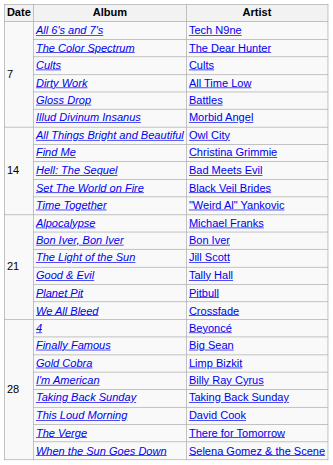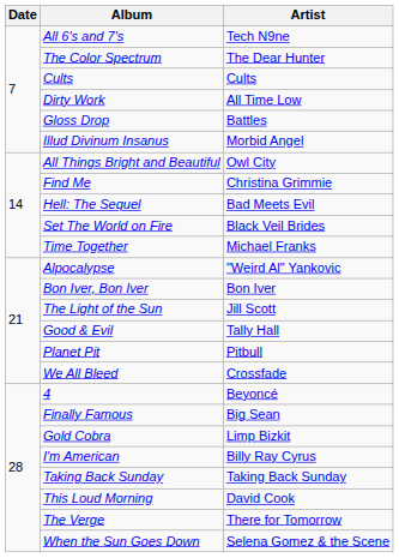 <table class="wikitable">
 <tr>
 <th>Date</th>
 <th>Album</th>
 <th>Artist</th>
 </tr>
 <tr>
 <td rowspan="6">7</td>
 <td><em><a href='#'>All 6's and 7's</a></em></td>
 <td><a href='#'>Tech N9ne</a></td>
 </tr>
 <tr>
 <td><em><a href='#'>The Color Spectrum</a></em></td>
 <td><a href='#'>The Dear Hunter</a></td>
 </tr>
 <tr>
 <td><em><a href='#'>Cults</a></em></td>
 <td><a href='#'>Cults</a></td>
 </tr>
 <tr>
 <td><em><a href='#'>Dirty Work</a></em></td>
 <td><a href='#'>All Time Low</a></td>
 </tr>
 <tr>
 <td><em><a href='#'>Gloss Drop</a></em></td>
 <td><a href='#'>Battles</a></td>
 </tr>
 <tr>
 <td><em><a href='#'>Illud Divinum Insanus</a></em></td>
 <td><a href='#'>Morbid Angel</a></td>
 </tr>
 <tr>
 <td rowspan="5">14</td>
 <td><em><a href='#'>All Things Bright and Beautiful</a></em></td>
 <td><a href='#'>Owl City</a></td>
 </tr>
 <tr>
 <td><em><a href='#'>Find Me</a></em></td>
 <td><a href='#'>Christina Grimmie</a></td>
 </tr>
 <tr>
 <td><em><a href='#'>Hell: The Sequel</a></em></td>
 <td><a href='#'>Bad Meets Evil</a></td>
 </tr>
 <tr>
 <td><em><a href='#'>Set The World on Fire</a></em></td>
 <td><a href='#'>Black Veil Brides</a></td>
 </tr>
 <tr>
 <td><em><a href='#'>Time Together</a></em></td>
-<td><a href='#'>"Weird Al" Yankovic</a></td>
+<td><a href='#'>Michael Franks</a></td>
 </tr>
 <tr>
 <td rowspan="6">21</td>
 <td><em><a href='#'>Alpocalypse</a></em></td>
-<td><a href='#'>Michael Franks</a></td>
+<td><a href='#'>"Weird Al" Yankovic</a></td>
 </tr>
 <tr>
 <td><em><a href='#'>Bon Iver, Bon Iver</a></em></td>
 <td><a href='#'>Bon Iver</a></td>
 </tr>
 <tr>
 <td><em><a href='#'>The Light of the Sun</a></em></td>
 <td><a href='#'>Jill Scott</a></td>
 </tr>
 <tr>
 <td><em><a href='#'>Good & Evil</a></em></td>
 <td><a href='#'>Tally Hall</a></td>
 </tr>
 <tr>
 <td><em><a href='#'>Planet Pit</a></em></td>
 <td><a href='#'>Pitbull</a></td>
 </tr>
 <tr>
 <td><em><a href='#'>We All Bleed</a></em></td>
 <td><a href='#'>Crossfade</a></td>
 </tr>
 <tr>
 <td rowspan="8">28</td>
 <td><em><a href='#'>4</a></em></td>
 <td><a href='#'>Beyoncé</a></td>
 </tr>
 <tr>
 <td><em><a href='#'>Finally Famous</a></em></td>
 <td><a href='#'>Big Sean</a></td>
 </tr>
 <tr>
 <td><em><a href='#'>Gold Cobra</a></em></td>
 <td><a href='#'>Limp Bizkit</a></td>
 </tr>
 <tr>
 <td><em><a href='#'>I'm American</a></em></td>
 <td><a href='#'>Billy Ray Cyrus</a></td>
 </tr>
 <tr>
 <td><em><a href='#'>Taking Back Sunday</a></em></td>
 <td><a href='#'>Taking Back Sunday</a></td>
 </tr>
 <tr>
 <td><em><a href='#'>This Loud Morning</a></em></td>
 <td><a href='#'>David Cook</a></td>
 </tr>
 <tr>
 <td><em><a href='#'>The Verge</a></em></td>
 <td><a href='#'>There for Tomorrow</a></td>
 </tr>
 <tr>
 <td><em><a href='#'>When the Sun Goes Down</a></em></td>
 <td><a href='#'>Selena Gomez & the Scene</a></td>
 </tr>
 </table>
